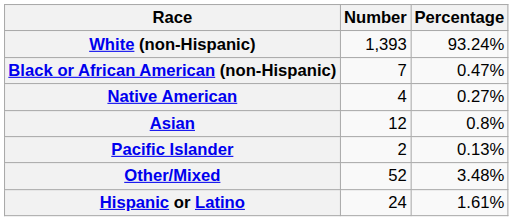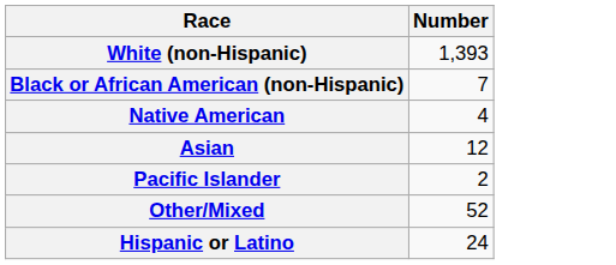 <table class="wikitable" style="text-align:right">
 <tr>
 <th scope="col">Race</th>
 <th scope="col">Number</th>
-<th scope="col">Percentage</th>
 </tr>
 <tr>
 <th scope="row"><a href='#'>White</a> (non-Hispanic)</th>
 <td>1,393</td>
-<td>93.24%</td>
 </tr>
 <tr>
 <th scope="row"><a href='#'>Black or African American</a> (non-Hispanic)</th>
 <td>7</td>
-<td>0.47%</td>
 </tr>
 <tr>
 <th scope="row"><a href='#'>Native American</a></th>
 <td>4</td>
-<td>0.27%</td>
 </tr>
 <tr>
 <th scope="row"><a href='#'>Asian</a></th>
 <td>12</td>
-<td>0.8%</td>
 </tr>
 <tr>
 <th scope="row"><a href='#'>Pacific Islander</a></th>
 <td>2</td>
-<td>0.13%</td>
 </tr>
 <tr>
 <th scope="row"><a href='#'>Other/Mixed</a></th>
 <td>52</td>
-<td>3.48%</td>
 </tr>
 <tr>
 <th scope="row"><a href='#'>Hispanic</a> or <a href='#'>Latino</a></th>
 <td>24</td>
-<td>1.61%</td>
 </tr>
 </table>
